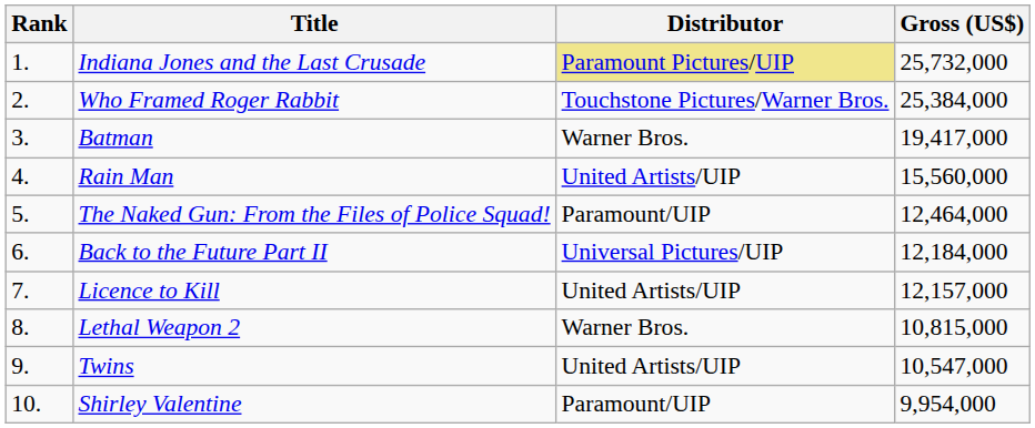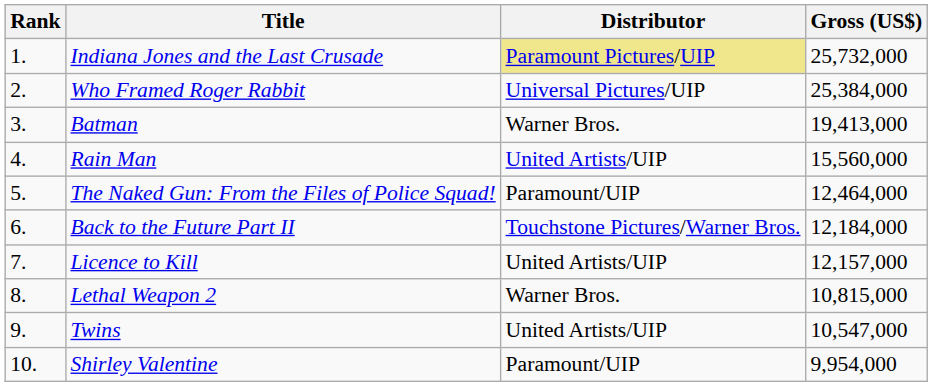 <table class="wikitable sortable" style="margin:auto; margin:auto;">
 <tr>
 <th>Rank</th>
 <th>Title</th>
 <th>Distributor</th>
 <th>Gross (US$)</th>
 </tr>
 <tr>
 <td>1.</td>
 <td><em><a href='#'>Indiana Jones and the Last Crusade</a></em></td>
 <td style="background: khaki;"><a href='#'>Paramount Pictures</a>/<a href='#'>UIP</a></td>
 <td>25,732,000</td>
 </tr>
 <tr>
 <td>2.</td>
 <td><em><a href='#'>Who Framed Roger Rabbit</a></em></td>
-<td><a href='#'>Touchstone Pictures</a>/<a href='#'>Warner Bros.</a></td>
+<td><a href='#'>Universal Pictures</a>/UIP</td>
 <td>25,384,000</td>
 </tr>
 <tr>
 <td>3.</td>
 <td><em><a href='#'>Batman</a></em></td>
 <td>Warner Bros.</td>
-<td>19,417,000</td>
+<td>19,413,000</td>
 </tr>
 <tr>
 <td>4.</td>
 <td><em><a href='#'>Rain Man</a></em></td>
 <td><a href='#'>United Artists</a>/UIP</td>
 <td>15,560,000</td>
 </tr>
 <tr>
 <td>5.</td>
 <td><em><a href='#'>The Naked Gun: From the Files of Police Squad!</a></em></td>
 <td>Paramount/UIP</td>
 <td>12,464,000</td>
 </tr>
 <tr>
 <td>6.</td>
 <td><em><a href='#'>Back to the Future Part II</a></em></td>
-<td><a href='#'>Universal Pictures</a>/UIP</td>
+<td><a href='#'>Touchstone Pictures</a>/<a href='#'>Warner Bros.</a></td>
 <td>12,184,000</td>
 </tr>
 <tr>
 <td>7.</td>
 <td><em><a href='#'>Licence to Kill</a></em></td>
 <td>United Artists/UIP</td>
 <td>12,157,000</td>
 </tr>
 <tr>
 <td>8.</td>
 <td><em><a href='#'>Lethal Weapon 2</a></em></td>
 <td>Warner Bros.</td>
 <td>10,815,000</td>
 </tr>
 <tr>
 <td>9.</td>
 <td><em><a href='#'>Twins</a></em></td>
 <td>United Artists/UIP</td>
 <td>10,547,000</td>
 </tr>
 <tr>
 <td>10.</td>
 <td><em><a href='#'>Shirley Valentine</a></em></td>
 <td>Paramount/UIP</td>
 <td>9,954,000</td>
 </tr>
 </table>
